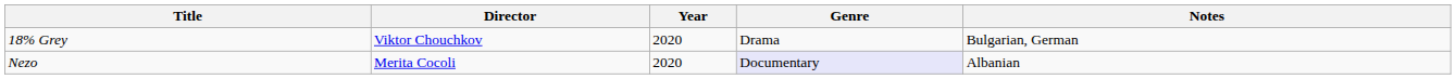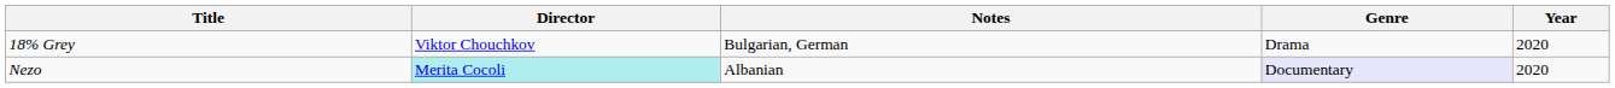 <table class="wikitable" width= "100%">
 <tr>
 <th width=21%>Title</th>
 <th width=16%>Director</th>
+<th width=28%>Notes</th>
+<th width=13%>Genre</th>
 <th width=5%>Year</th>
-<th width=13%>Genre</th>
-<th width=28%>Notes</th>
 </tr>
 <tr>
 <td><em>18% Grey</em></td>
 <td><a href='#'>Viktor Chouchkov</a></td>
+<td>Bulgarian, German</td>
+<td>Drama</td>
 <td>2020</td>
-<td>Drama</td>
-<td>Bulgarian, German</td>
 </tr>
 <tr>
 <td><em>Nezo</em></td>
-<td><a href='#'>Merita Cocoli</a></td>
+<td style="background: paleturquoise;"><a href='#'>Merita Cocoli</a></td>
+<td>Albanian</td>
+<td style="background: lavender;">Documentary</td>
 <td>2020</td>
-<td style="background: lavender;">Documentary</td>
-<td>Albanian</td>
 </tr>
 </table>
